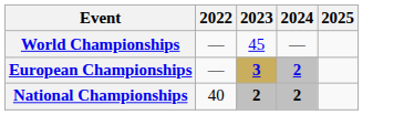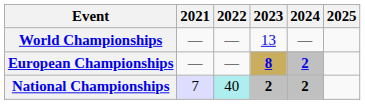 <table class="wikitable plainrowheaders">
 <tr>
 <th>Event</th>
+<th scope="col">2021</th>
 <th scope="col">2022</th>
 <th scope="col">2023</th>
 <th scope="col">2024</th>
 <th scope="col">2025</th>
 </tr>
 <tr style="text-align:center;">
 <th scope="row"> <a href='#'>World Championships</a></th>
 <td>—</td>
-<td><a href='#'>45</a></td>
+<td>—</td>
+<td><a href='#'>13</a></td>
 <td>—</td>
 <td></td>
 </tr>
 <tr style="text-align:center;">
 <th scope="row"> <a href='#'>European Championships</a></th>
 <td>—</td>
-<td style="background:#C9AE5D;"><a href='#'><strong>3</strong></a></td>
+<td>—</td>
+<td style="background:#C9AE5D;"><a href='#'><strong>8</strong></a></td>
 <td style="background:silver;"><a href='#'><strong>2</strong></a></td>
 <td></td>
 </tr>
 <tr style="text-align:center;">
 <th scope="row"> <a href='#'>National Championships</a></th>
-<td>40</td>
+<td style="background:#ddf;">7</td>
+<td style="background: paleturquoise;">40</td>
 <td style="background:silver;"><strong>2</strong></td>
 <td style="background:silver;"><strong>2</strong></td>
 <td></td>
 </tr>
 </table>
